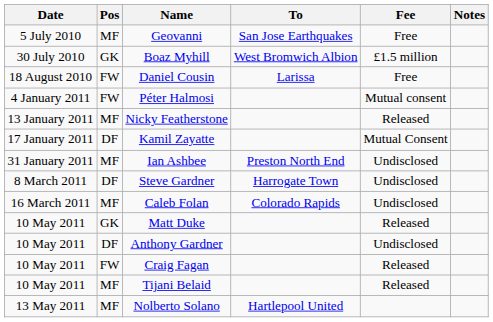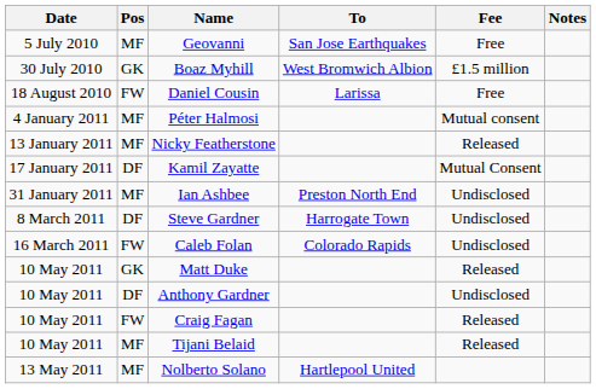 <table class="wikitable" border="1" style="border-collapse:collapse; text-align:center;">
 <tr>
 <th>Date</th>
 <th>Pos</th>
 <th>Name</th>
 <th>To</th>
 <th>Fee</th>
 <th>Notes</th>
 </tr>
 <tr>
 <td>5 July 2010</td>
 <td>MF</td>
 <td><a href='#'>Geovanni</a></td>
 <td><a href='#'>San Jose Earthquakes</a></td>
 <td>Free</td>
 <td></td>
 </tr>
 <tr>
 <td>30 July 2010</td>
 <td>GK</td>
 <td><a href='#'>Boaz Myhill</a></td>
 <td><a href='#'>West Bromwich Albion</a></td>
 <td>£1.5 million</td>
 <td></td>
 </tr>
 <tr>
 <td>18 August 2010</td>
 <td>FW</td>
 <td><a href='#'>Daniel Cousin</a></td>
 <td><a href='#'>Larissa</a></td>
 <td>Free</td>
 <td></td>
 </tr>
 <tr>
 <td>4 January 2011</td>
-<td>FW</td>
+<td>MF</td>
 <td><a href='#'>Péter Halmosi</a></td>
 <td></td>
 <td>Mutual consent</td>
 <td></td>
 </tr>
 <tr>
 <td>13 January 2011</td>
 <td>MF</td>
 <td><a href='#'>Nicky Featherstone</a></td>
 <td></td>
 <td>Released</td>
 <td></td>
 </tr>
 <tr>
 <td>17 January 2011</td>
 <td>DF</td>
 <td><a href='#'>Kamil Zayatte</a></td>
 <td></td>
 <td>Mutual Consent</td>
 <td></td>
 </tr>
 <tr>
 <td>31 January 2011</td>
 <td>MF</td>
 <td><a href='#'>Ian Ashbee</a></td>
 <td><a href='#'>Preston North End</a></td>
 <td>Undisclosed</td>
 <td></td>
 </tr>
 <tr>
 <td>8 March 2011</td>
 <td>DF</td>
 <td><a href='#'>Steve Gardner</a></td>
 <td><a href='#'>Harrogate Town</a></td>
 <td>Undisclosed</td>
 <td></td>
 </tr>
 <tr>
 <td>16 March 2011</td>
-<td>MF</td>
+<td>FW</td>
 <td><a href='#'>Caleb Folan</a></td>
 <td><a href='#'>Colorado Rapids</a></td>
 <td>Undisclosed</td>
 <td></td>
 </tr>
 <tr>
 <td>10 May 2011</td>
 <td>GK</td>
 <td><a href='#'>Matt Duke</a></td>
 <td></td>
 <td>Released</td>
 <td></td>
 </tr>
 <tr>
 <td>10 May 2011</td>
 <td>DF</td>
 <td><a href='#'>Anthony Gardner</a></td>
 <td></td>
 <td>Undisclosed</td>
 <td></td>
 </tr>
 <tr>
 <td>10 May 2011</td>
 <td>FW</td>
 <td><a href='#'>Craig Fagan</a></td>
 <td></td>
 <td>Released</td>
 <td></td>
 </tr>
 <tr>
 <td>10 May 2011</td>
 <td>MF</td>
 <td><a href='#'>Tijani Belaid</a></td>
 <td></td>
 <td>Released</td>
 <td></td>
 </tr>
 <tr>
 <td>13 May 2011</td>
 <td>MF</td>
 <td><a href='#'>Nolberto Solano</a></td>
 <td><a href='#'>Hartlepool United</a></td>
 <td></td>
 <td></td>
 </tr>
 </table>
